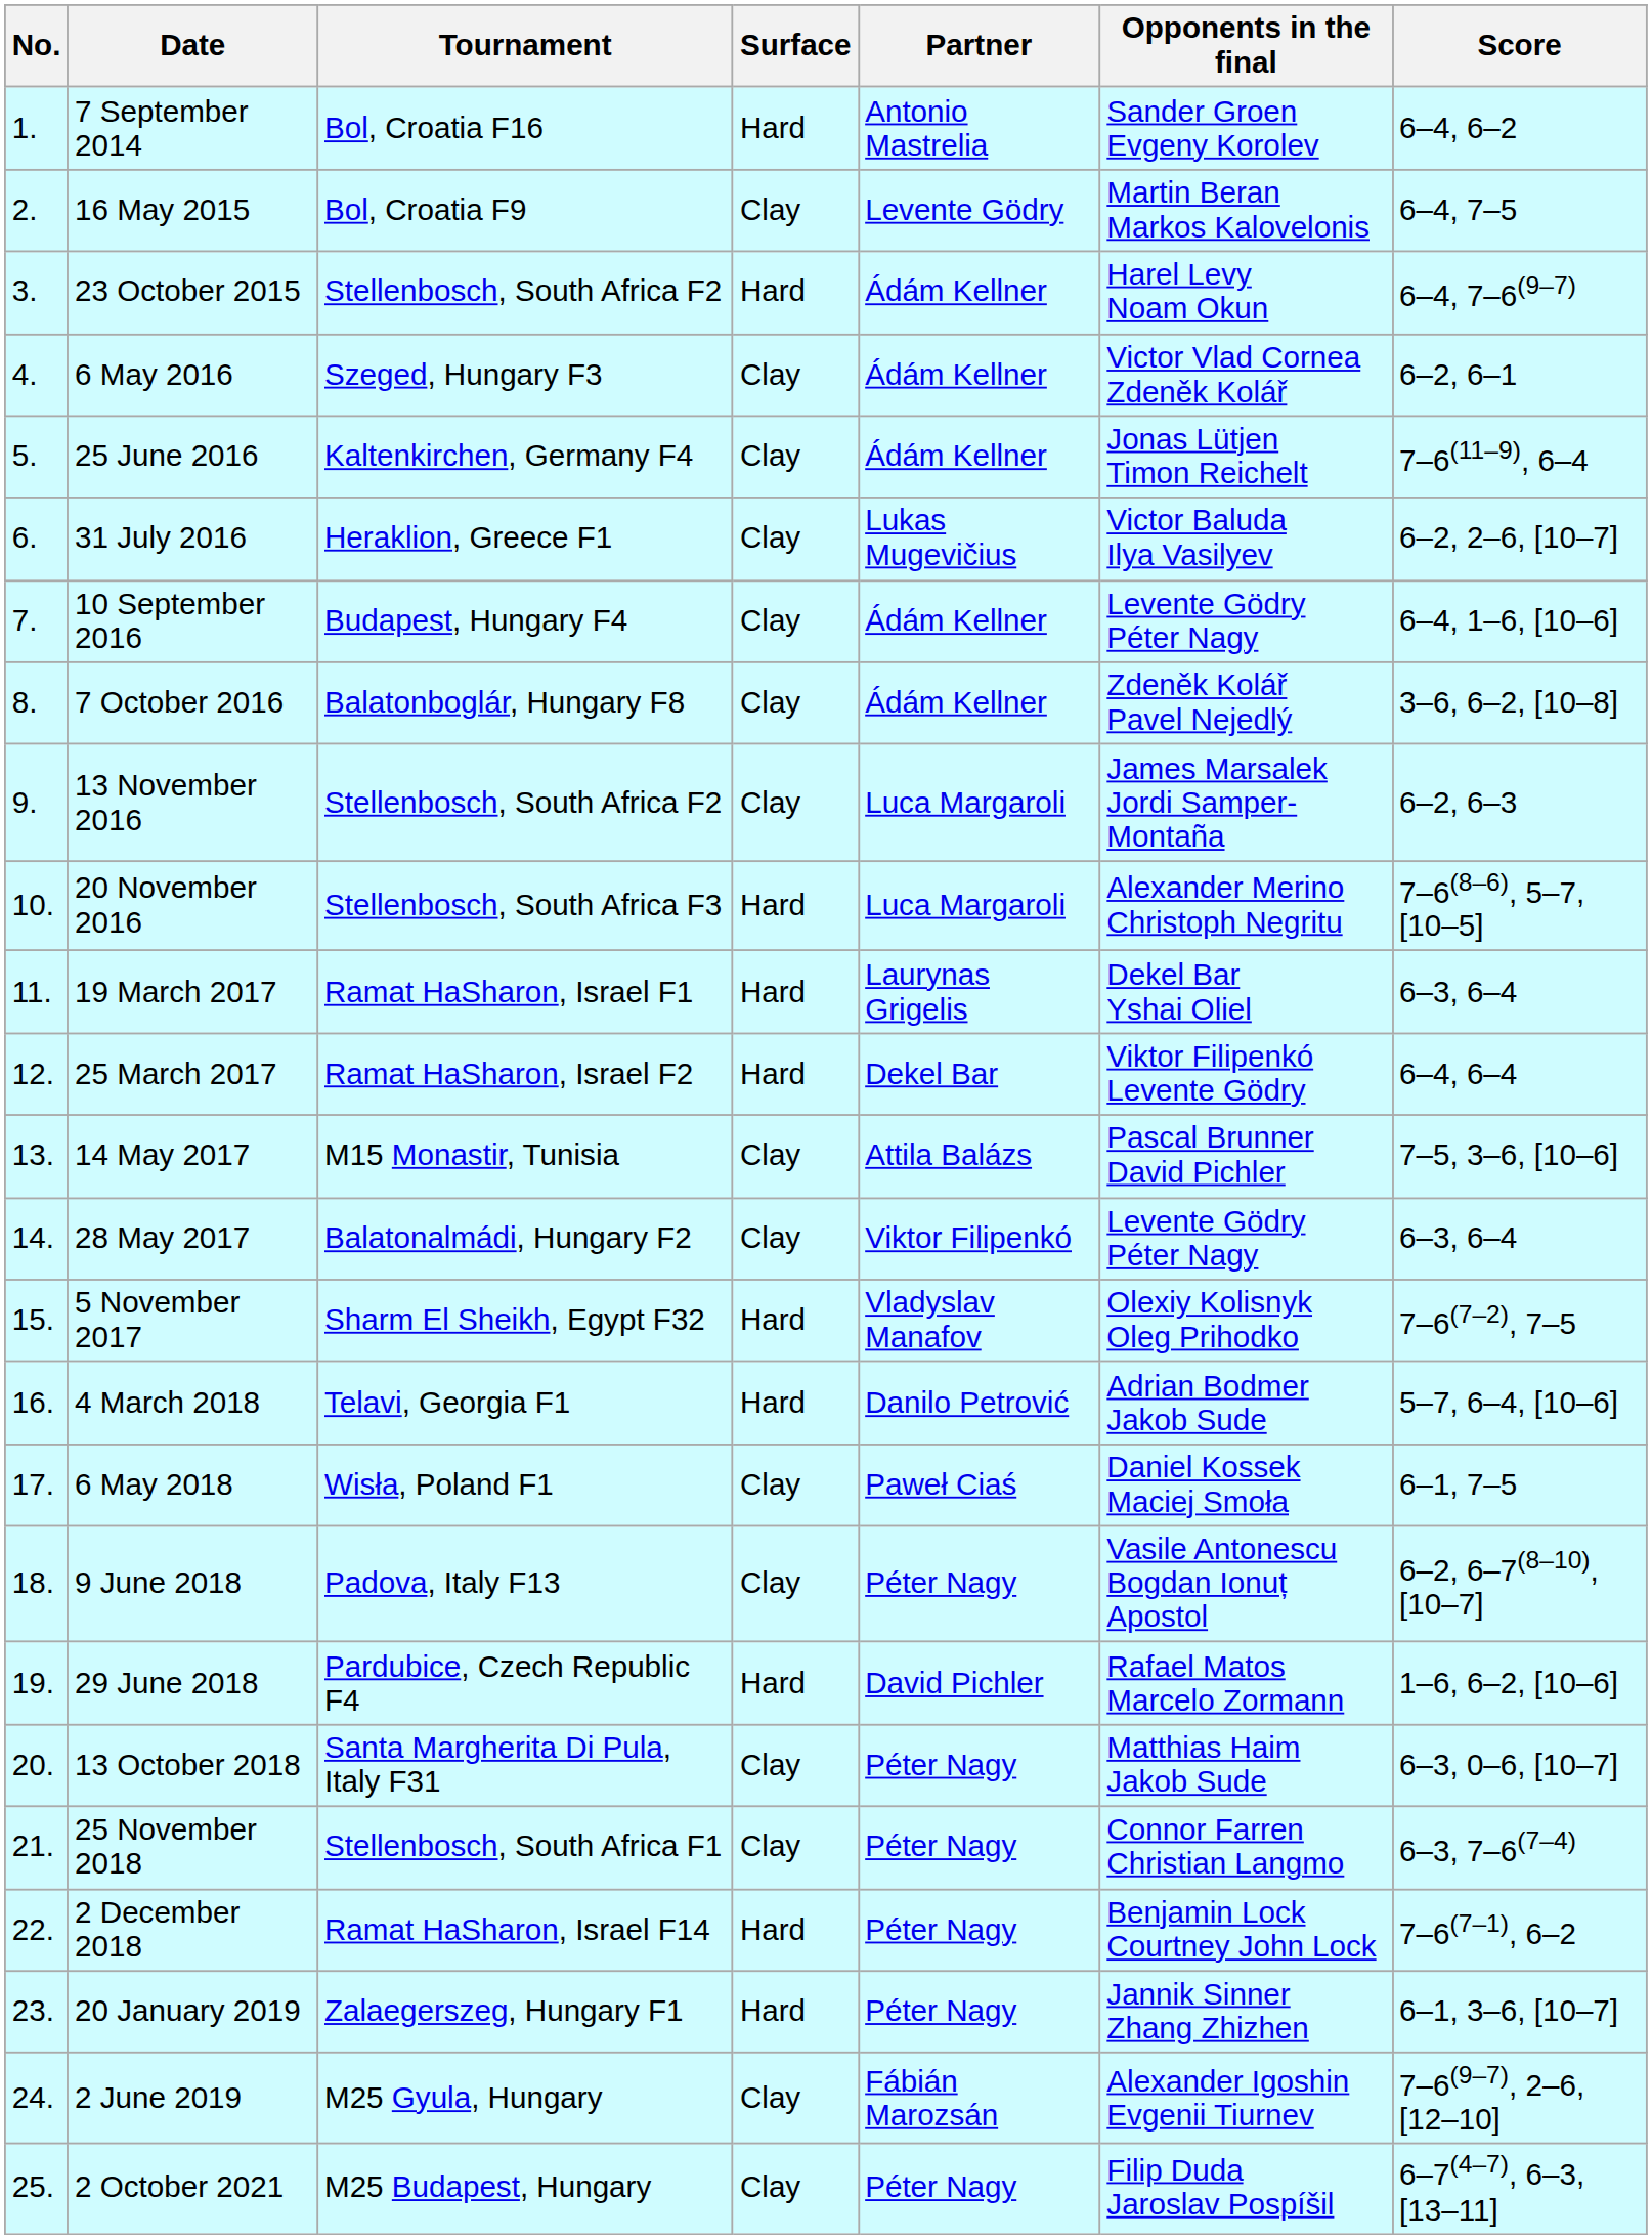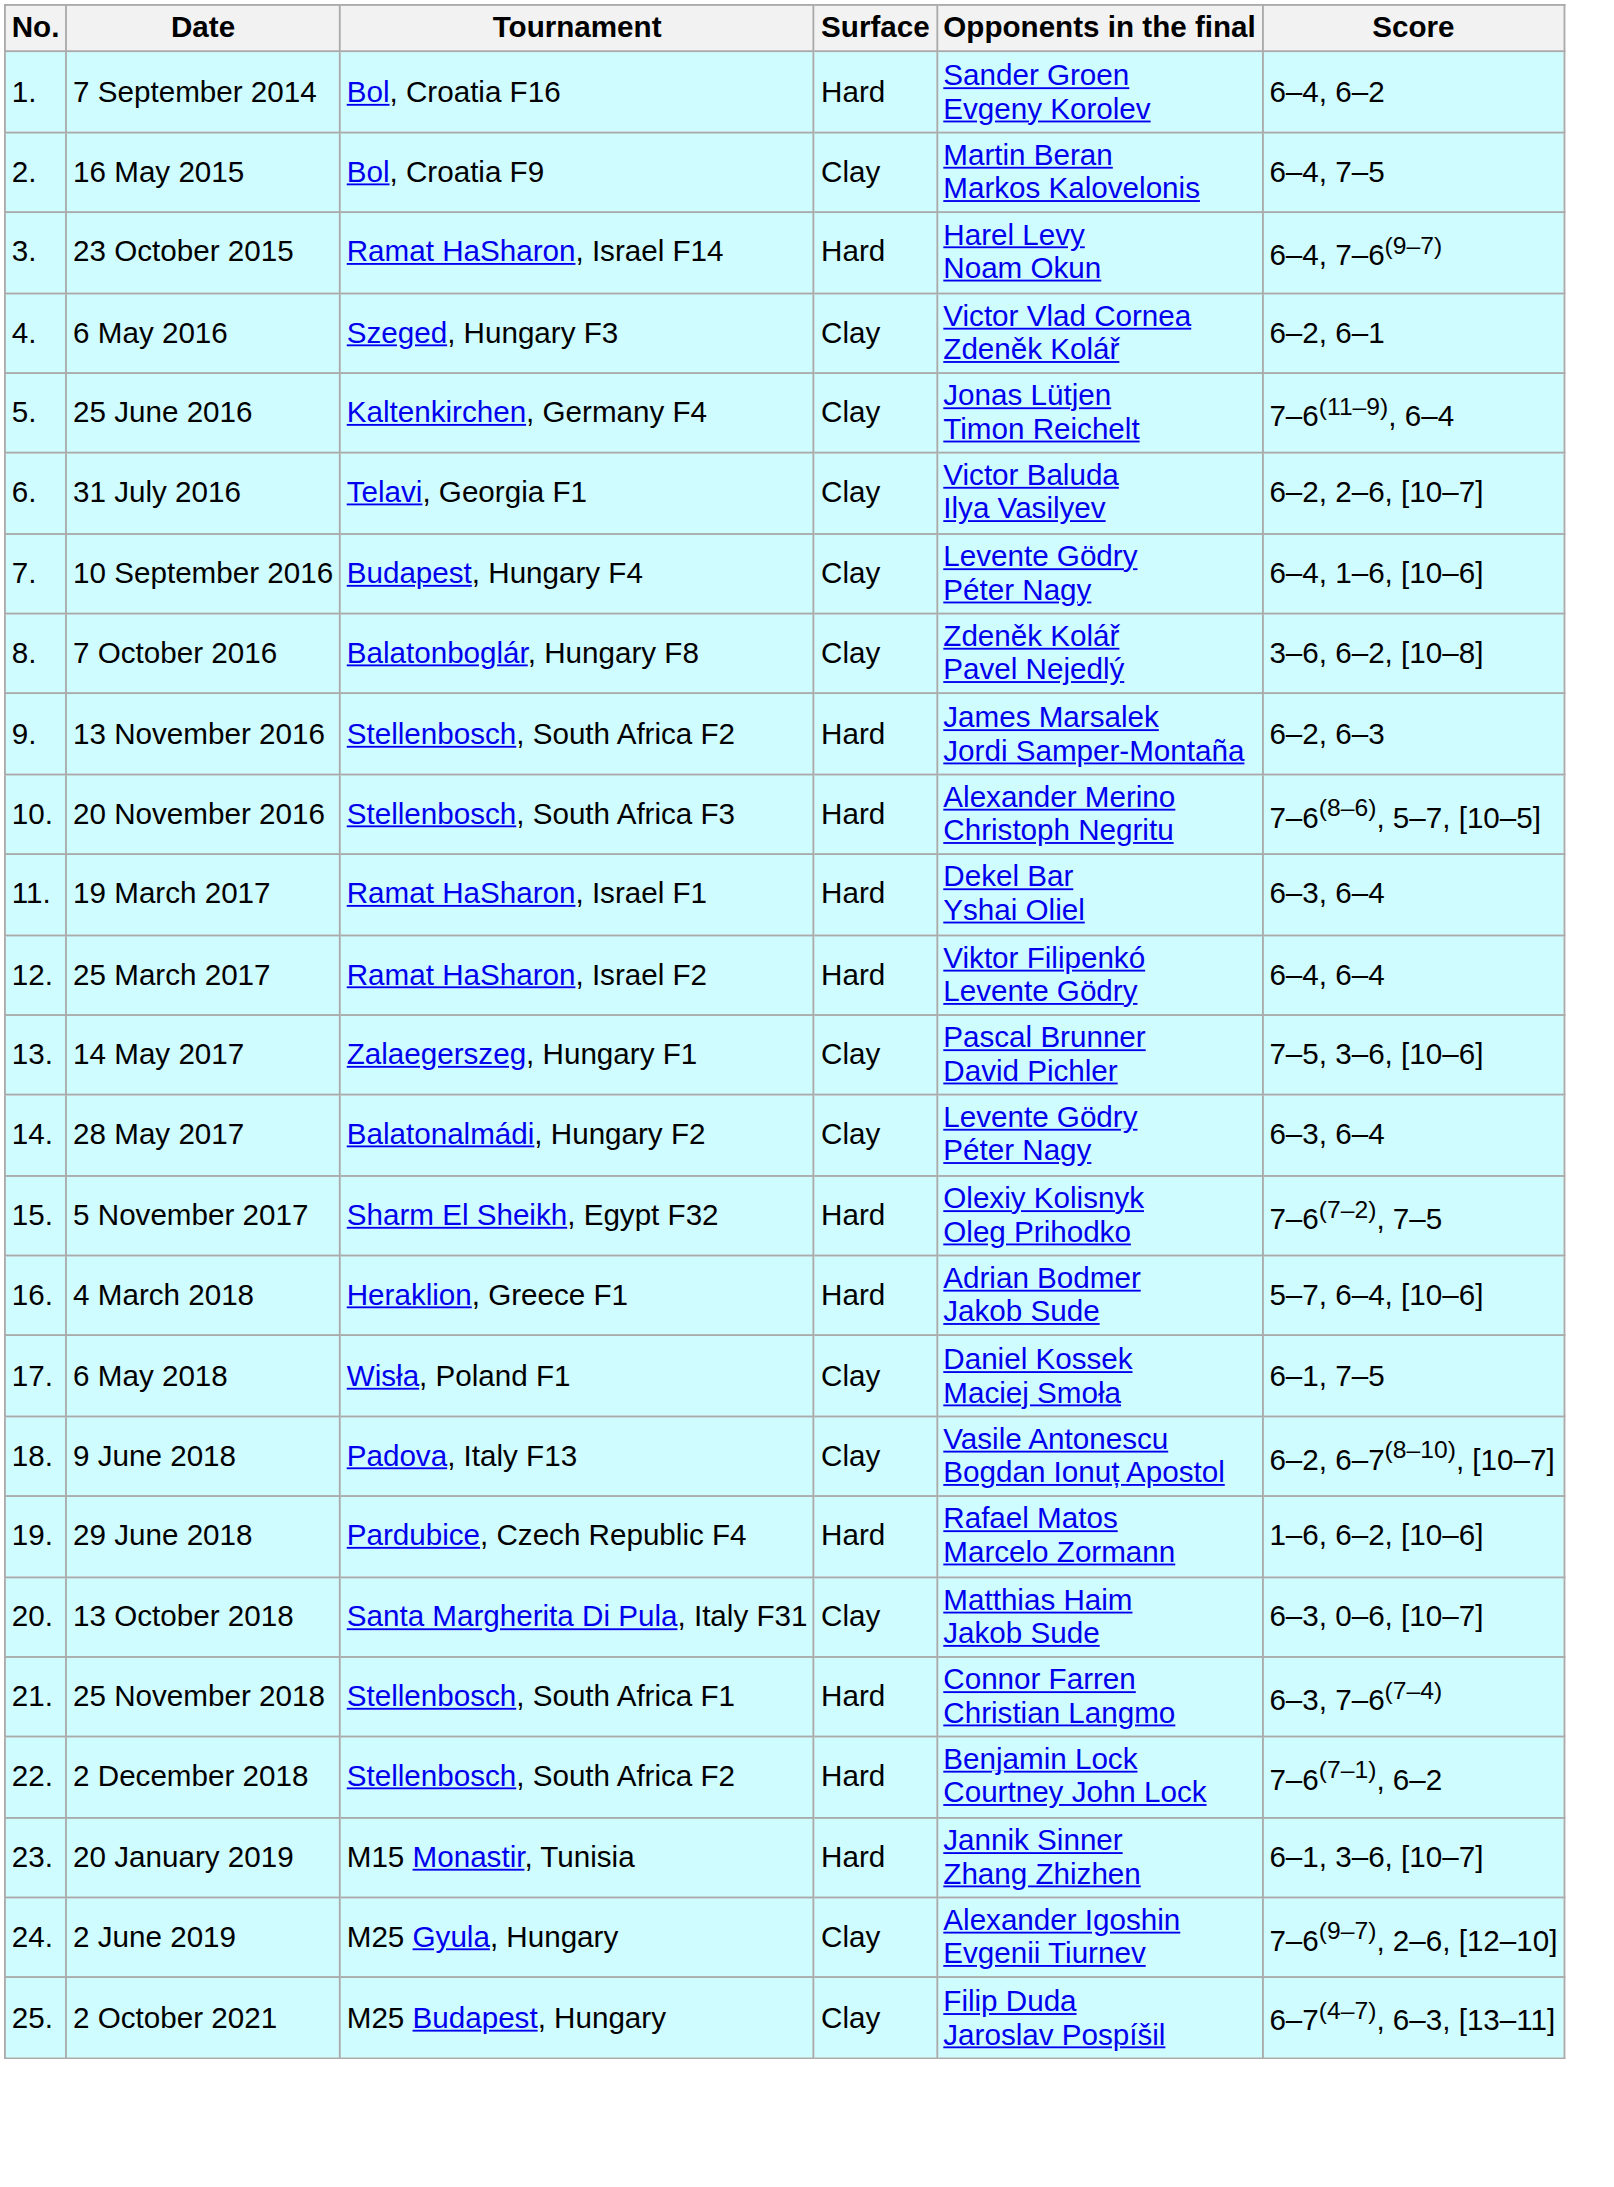 <table class="wikitable">
 <tr>
 <th>No.</th>
 <th>Date</th>
 <th>Tournament</th>
 <th>Surface</th>
-<th>Partner</th>
 <th>Opponents in the final</th>
 <th>Score</th>
 </tr>
 <tr bgcolor="CFFCFF">
 <td>1.</td>
 <td>7 September 2014</td>
 <td> <a href='#'>Bol</a>, Croatia F16</td>
 <td>Hard</td>
-<td> <a href='#'>Antonio Mastrelia</a></td>
 <td> <a href='#'>Sander Groen</a> <br>  <a href='#'>Evgeny Korolev</a></td>
 <td>6–4, 6–2</td>
 </tr>
 <tr bgcolor="CFFCFF">
 <td>2.</td>
 <td>16 May 2015</td>
 <td> <a href='#'>Bol</a>, Croatia F9</td>
 <td>Clay</td>
-<td> <a href='#'>Levente Gödry</a></td>
 <td> <a href='#'>Martin Beran</a> <br>  <a href='#'>Markos Kalovelonis</a></td>
 <td>6–4, 7–5</td>
 </tr>
 <tr bgcolor="CFFCFF">
 <td>3.</td>
 <td>23 October 2015</td>
-<td> <a href='#'>Stellenbosch</a>, South Africa F2</td>
+<td> <a href='#'>Ramat HaSharon</a>, Israel F14</td>
 <td>Hard</td>
-<td> <a href='#'>Ádám Kellner</a></td>
 <td> <a href='#'>Harel Levy</a> <br>  <a href='#'>Noam Okun</a></td>
 <td>6–4, 7–6<sup>(9–7)</sup></td>
 </tr>
 <tr bgcolor="CFFCFF">
 <td>4.</td>
 <td>6 May 2016</td>
 <td> <a href='#'>Szeged</a>, Hungary F3</td>
 <td>Clay</td>
-<td> <a href='#'>Ádám Kellner</a></td>
 <td> <a href='#'>Victor Vlad Cornea</a> <br>  <a href='#'>Zdeněk Kolář</a></td>
 <td>6–2, 6–1</td>
 </tr>
 <tr bgcolor="CFFCFF">
 <td>5.</td>
 <td>25 June 2016</td>
 <td> <a href='#'>Kaltenkirchen</a>, Germany F4</td>
 <td>Clay</td>
-<td> <a href='#'>Ádám Kellner</a></td>
 <td> <a href='#'>Jonas Lütjen</a> <br>  <a href='#'>Timon Reichelt</a></td>
 <td>7–6<sup>(11–9)</sup>, 6–4</td>
 </tr>
 <tr bgcolor="CFFCFF">
 <td>6.</td>
 <td>31 July 2016</td>
-<td> <a href='#'>Heraklion</a>, Greece F1</td>
+<td> <a href='#'>Telavi</a>, Georgia F1</td>
 <td>Clay</td>
-<td> <a href='#'>Lukas Mugevičius</a></td>
 <td> <a href='#'>Victor Baluda</a> <br>  <a href='#'>Ilya Vasilyev</a></td>
 <td>6–2, 2–6, [10–7]</td>
 </tr>
 <tr bgcolor="CFFCFF">
 <td>7.</td>
 <td>10 September 2016</td>
 <td> <a href='#'>Budapest</a>, Hungary F4</td>
 <td>Clay</td>
-<td> <a href='#'>Ádám Kellner</a></td>
 <td> <a href='#'>Levente Gödry</a> <br>  <a href='#'>Péter Nagy</a></td>
 <td>6–4, 1–6, [10–6]</td>
 </tr>
 <tr bgcolor="CFFCFF">
 <td>8.</td>
 <td>7 October 2016</td>
 <td> <a href='#'>Balatonboglár</a>, Hungary F8</td>
 <td>Clay</td>
-<td> <a href='#'>Ádám Kellner</a></td>
 <td> <a href='#'>Zdeněk Kolář</a> <br>  <a href='#'>Pavel Nejedlý</a></td>
 <td>3–6, 6–2, [10–8]</td>
 </tr>
 <tr bgcolor="CFFCFF">
 <td>9.</td>
 <td>13 November 2016</td>
 <td> <a href='#'>Stellenbosch</a>, South Africa F2</td>
-<td>Clay</td>
-<td> <a href='#'>Luca Margaroli</a></td>
+<td>Hard</td>
 <td> <a href='#'>James Marsalek</a> <br>  <a href='#'>Jordi Samper-Montaña</a></td>
 <td>6–2, 6–3</td>
 </tr>
 <tr bgcolor="CFFCFF">
 <td>10.</td>
 <td>20 November 2016</td>
 <td> <a href='#'>Stellenbosch</a>, South Africa F3</td>
 <td>Hard</td>
-<td> <a href='#'>Luca Margaroli</a></td>
 <td> <a href='#'>Alexander Merino</a> <br>  <a href='#'>Christoph Negritu</a></td>
 <td>7–6<sup>(8–6)</sup>, 5–7, [10–5]</td>
 </tr>
 <tr bgcolor="CFFCFF">
 <td>11.</td>
 <td>19 March 2017</td>
 <td> <a href='#'>Ramat HaSharon</a>, Israel F1</td>
 <td>Hard</td>
-<td> <a href='#'>Laurynas Grigelis</a></td>
 <td> <a href='#'>Dekel Bar</a> <br>  <a href='#'>Yshai Oliel</a></td>
 <td>6–3, 6–4</td>
 </tr>
 <tr bgcolor="CFFCFF">
 <td>12.</td>
 <td>25 March 2017</td>
 <td> <a href='#'>Ramat HaSharon</a>, Israel F2</td>
 <td>Hard</td>
-<td> <a href='#'>Dekel Bar</a></td>
 <td> <a href='#'>Viktor Filipenkó</a> <br>  <a href='#'>Levente Gödry</a></td>
 <td>6–4, 6–4</td>
 </tr>
 <tr bgcolor="CFFCFF">
 <td>13.</td>
 <td>14 May 2017</td>
-<td> M15 <a href='#'>Monastir</a>, Tunisia</td>
+<td> <a href='#'>Zalaegerszeg</a>, Hungary F1</td>
 <td>Clay</td>
-<td> <a href='#'>Attila Balázs</a></td>
 <td> <a href='#'>Pascal Brunner</a> <br>  <a href='#'>David Pichler</a></td>
 <td>7–5, 3–6, [10–6]</td>
 </tr>
 <tr bgcolor="CFFCFF">
 <td>14.</td>
 <td>28 May 2017</td>
 <td> <a href='#'>Balatonalmádi</a>, Hungary F2</td>
 <td>Clay</td>
-<td> <a href='#'>Viktor Filipenkó</a></td>
 <td> <a href='#'>Levente Gödry</a> <br>  <a href='#'>Péter Nagy</a></td>
 <td>6–3, 6–4</td>
 </tr>
 <tr bgcolor="CFFCFF">
 <td>15.</td>
 <td>5 November 2017</td>
 <td> <a href='#'>Sharm El Sheikh</a>, Egypt F32</td>
 <td>Hard</td>
-<td> <a href='#'>Vladyslav Manafov</a></td>
 <td> <a href='#'>Olexiy Kolisnyk</a> <br>  <a href='#'>Oleg Prihodko</a></td>
 <td>7–6<sup>(7–2)</sup>, 7–5</td>
 </tr>
 <tr bgcolor="CFFCFF">
 <td>16.</td>
 <td>4 March 2018</td>
-<td> <a href='#'>Telavi</a>, Georgia F1</td>
+<td> <a href='#'>Heraklion</a>, Greece F1</td>
 <td>Hard</td>
-<td> <a href='#'>Danilo Petrović</a></td>
 <td> <a href='#'>Adrian Bodmer</a> <br>  <a href='#'>Jakob Sude</a></td>
 <td>5–7, 6–4, [10–6]</td>
 </tr>
 <tr bgcolor="CFFCFF">
 <td>17.</td>
 <td>6 May 2018</td>
 <td> <a href='#'>Wisła</a>, Poland F1</td>
 <td>Clay</td>
-<td> <a href='#'>Paweł Ciaś</a></td>
 <td> <a href='#'>Daniel Kossek</a> <br>  <a href='#'>Maciej Smoła</a></td>
 <td>6–1, 7–5</td>
 </tr>
 <tr bgcolor="CFFCFF">
 <td>18.</td>
 <td>9 June 2018</td>
 <td> <a href='#'>Padova</a>, Italy F13</td>
 <td>Clay</td>
-<td> <a href='#'>Péter Nagy</a></td>
 <td> <a href='#'>Vasile Antonescu</a> <br>  <a href='#'>Bogdan Ionuț Apostol</a></td>
 <td>6–2, 6–7<sup>(8–10)</sup>, [10–7]</td>
 </tr>
 <tr bgcolor="CFFCFF">
 <td>19.</td>
 <td>29 June 2018</td>
 <td> <a href='#'>Pardubice</a>, Czech Republic F4</td>
 <td>Hard</td>
-<td> <a href='#'>David Pichler</a></td>
 <td> <a href='#'>Rafael Matos</a> <br>  <a href='#'>Marcelo Zormann</a></td>
 <td>1–6, 6–2, [10–6]</td>
 </tr>
 <tr bgcolor="CFFCFF">
 <td>20.</td>
 <td>13 October 2018</td>
 <td> <a href='#'>Santa Margherita Di Pula</a>, Italy F31</td>
 <td>Clay</td>
-<td> <a href='#'>Péter Nagy</a></td>
 <td> <a href='#'>Matthias Haim</a> <br>  <a href='#'>Jakob Sude</a></td>
 <td>6–3, 0–6, [10–7]</td>
 </tr>
 <tr bgcolor="CFFCFF">
 <td>21.</td>
 <td>25 November 2018</td>
 <td> <a href='#'>Stellenbosch</a>, South Africa F1</td>
-<td>Clay</td>
-<td> <a href='#'>Péter Nagy</a></td>
+<td>Hard</td>
 <td> <a href='#'>Connor Farren</a> <br>  <a href='#'>Christian Langmo</a></td>
 <td>6–3, 7–6<sup>(7–4)</sup></td>
 </tr>
 <tr bgcolor="CFFCFF">
 <td>22.</td>
 <td>2 December 2018</td>
-<td> <a href='#'>Ramat HaSharon</a>, Israel F14</td>
+<td> <a href='#'>Stellenbosch</a>, South Africa F2</td>
 <td>Hard</td>
-<td> <a href='#'>Péter Nagy</a></td>
 <td> <a href='#'>Benjamin Lock</a> <br>  <a href='#'>Courtney John Lock</a></td>
 <td>7–6<sup>(7–1)</sup>, 6–2</td>
 </tr>
 <tr bgcolor="CFFCFF">
 <td>23.</td>
 <td>20 January 2019</td>
-<td> <a href='#'>Zalaegerszeg</a>, Hungary F1</td>
+<td> M15 <a href='#'>Monastir</a>, Tunisia</td>
 <td>Hard</td>
-<td> <a href='#'>Péter Nagy</a></td>
 <td> <a href='#'>Jannik Sinner</a> <br>  <a href='#'>Zhang Zhizhen</a></td>
 <td>6–1, 3–6, [10–7]</td>
 </tr>
 <tr bgcolor="CFFCFF">
 <td>24.</td>
 <td>2 June 2019</td>
 <td> M25 <a href='#'>Gyula</a>, Hungary</td>
 <td>Clay</td>
-<td> <a href='#'>Fábián Marozsán</a></td>
 <td> <a href='#'>Alexander Igoshin</a> <br>  <a href='#'>Evgenii Tiurnev</a></td>
 <td>7–6<sup>(9–7)</sup>, 2–6, [12–10]</td>
 </tr>
 <tr bgcolor="CFFCFF">
 <td>25.</td>
 <td>2 October 2021</td>
 <td> M25 <a href='#'>Budapest</a>, Hungary</td>
 <td>Clay</td>
-<td> <a href='#'>Péter Nagy</a></td>
 <td> <a href='#'>Filip Duda</a> <br>  <a href='#'>Jaroslav Pospíšil</a></td>
 <td>6–7<sup>(4–7)</sup>, 6–3, [13–11]</td>
 </tr>
 </table>
